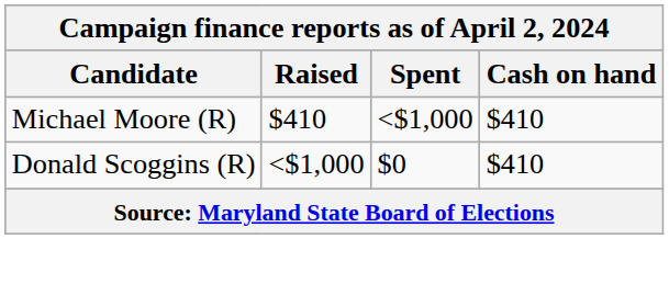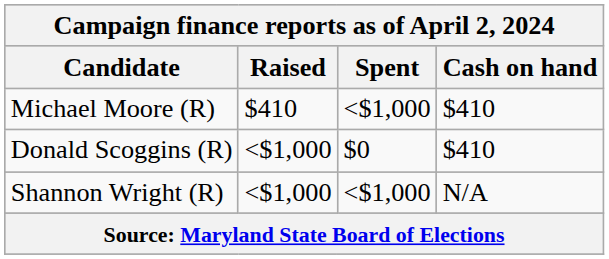 <table class="wikitable sortable">
 <tr>
 <th colspan=4>Campaign finance reports as of April 2, 2024</th>
 </tr>
 <tr style="text-align:center;">
 <th>Candidate</th>
 <th>Raised</th>
 <th>Spent</th>
 <th>Cash on hand</th>
 </tr>
 <tr>
 <td>Michael Moore (R)</td>
 <td>$410</td>
 <td data-sort-value=$1><$1,000</td>
 <td>$410</td>
 </tr>
 <tr>
 <td>Donald Scoggins (R)</td>
 <td data-sort-value=$1><$1,000</td>
 <td>$0</td>
 <td>$410</td>
 </tr>
 <tr>
+<td>Shannon Wright (R)</td>
+<td data-sort-value=$1><$1,000</td>
+<td data-sort-value=$1><$1,000</td>
+<td data-sort-value=$1>N/A</td>
+</tr>
+<tr>
 <th colspan="4"><small>Source: <a href='#'>Maryland State Board of Elections</a></small></th>
 </tr>
 </table>
